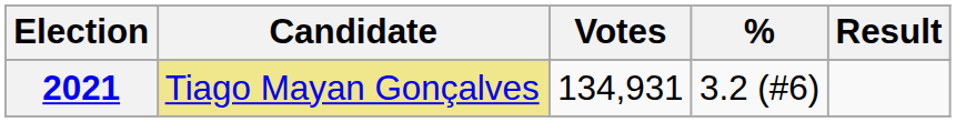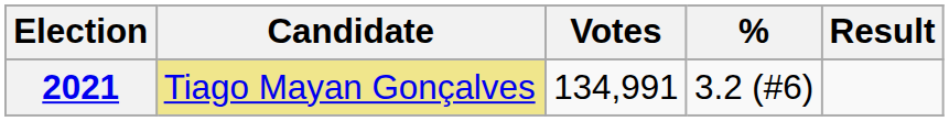 <table class="wikitable" style="text-align:right;">
 <tr>
 <th>Election</th>
 <th width="173px">Candidate</th>
 <th>Votes</th>
 <th>%</th>
 <th>Result</th>
 </tr>
 <tr>
 <th><a href='#'>2021</a></th>
 <td align=left style="background: khaki;"><a href='#'>Tiago Mayan Gonçalves</a></td>
-<td>134,931</td>
+<td>134,991</td>
 <td>3.2 (#6)</td>
 <td></td>
 </tr>
 </table>
